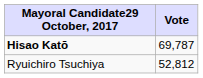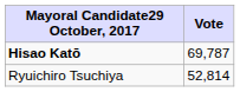 <table class="wikitable">
 <tr>
 <th style="background:#ddf; width:200px;">Mayoral Candidate29 October, 2017</th>
 <th style="background:#ddf; width:50px;">Vote</th>
 </tr>
 <tr>
 <td><strong>Hisao Katō</strong></td>
 <td>69,787</td>
 </tr>
 <tr>
 <td>Ryuichiro Tsuchiya</td>
-<td>52,812</td>
+<td>52,814</td>
 </tr>
 </table>
